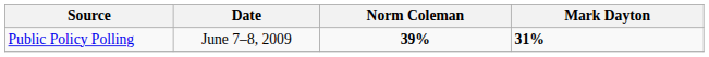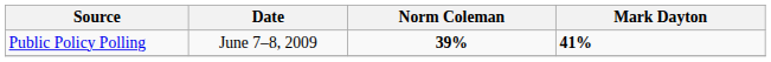 <table class="wikitable collapsible">
 <tr>
 <th width="175px">Source</th>
 <th width="150px">Date</th>
 <th width="200px" align="center">Norm Coleman</th>
 <th width="200px" align="center">Mark Dayton</th>
 </tr>
 <tr>
 <td><a href='#'>Public Policy Polling</a></td>
 <td align="center">June 7–8, 2009</td>
 <td align="center"><strong>39%</strong></td>
-<td><strong>31%</strong></td>
+<td><strong>41%</strong></td>
 </tr>
 <tr>
 </tr>
 </table>
